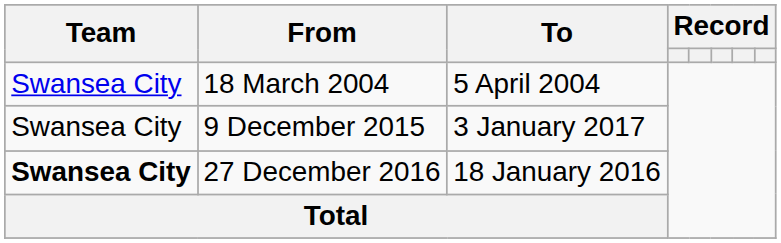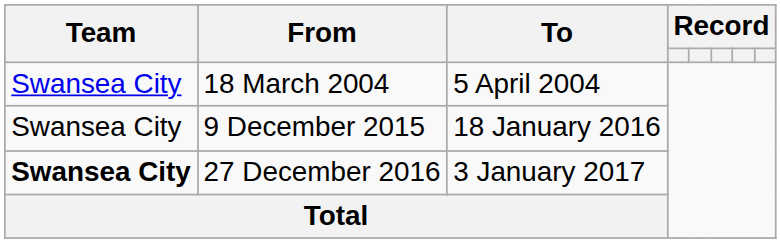 <table class=wikitable style="text-align: center">
 <tr>
 <th rowspan=2>Team</th>
 <th rowspan=2>From</th>
 <th rowspan=2>To</th>
 <th colspan=5>Record</th>
 </tr>
 <tr>
 <th></th>
 <th></th>
 <th></th>
 <th></th>
 <th></th>
 </tr>
 <tr>
 <td align=left><a href='#'>Swansea City</a></td>
 <td align=left>18 March 2004</td>
 <td align=left>5 April 2004<br></td>
 </tr>
 <tr>
 <td align=left>Swansea City</td>
 <td align=left>9 December 2015</td>
-<td align=left>3 January 2017<br></td>
+<td align=left>18 January 2016<br></td>
 </tr>
 <tr>
 <td align=left><strong>Swansea City</strong></td>
 <td align=left>27 December 2016</td>
-<td align=left>18 January 2016<br></td>
+<td align=left>3 January 2017<br></td>
 </tr>
 <tr>
 <th colspan=3>Total<br></th>
 </tr>
 </table>
